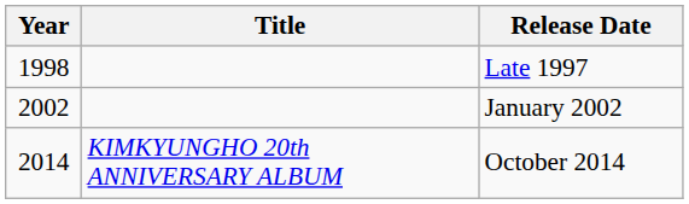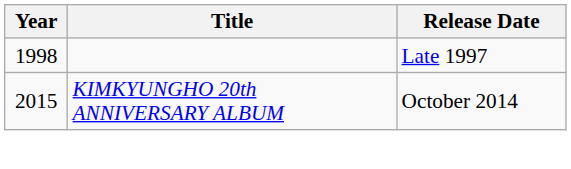 <table class="wikitable">
 <tr>
 <th style="vertical-align:top; text-align:center; width:40px;">Year</th>
 <th>Title</th>
 <th>Release Date</th>
 </tr>
 <tr>
 <td style="text-align:center;">1998</td>
 <td style="width:240px;"><em></em></td>
 <td style="width:120px;"><a href='#'>Late</a> 1997</td>
 </tr>
 <tr>
-<td style="text-align:center;">2002</td>
-<td style="width:240px;"><em></em></td>
-<td style="width:120px;">January 2002</td>
-</tr>
-<tr>
-<td style="text-align:center;">2014</td>
+<td style="text-align:center;">2015</td>
 <td style="width:240px;"><em><a href='#'>KIMKYUNGHO 20th ANNIVERSARY ALBUM</a></em></td>
 <td style="width:120px;">October 2014</td>
 </tr>
 </table>
